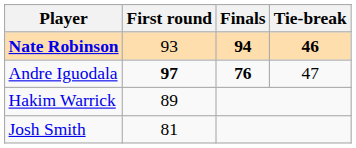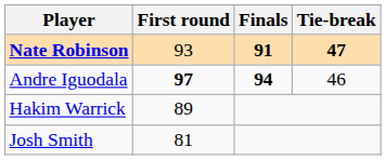 <table class="wikitable">
 <tr>
 <th>Player</th>
 <th>First round</th>
 <th>Finals</th>
 <th>Tie-break</th>
 </tr>
 <tr style="background:#ffdead; text-align:center;">
 <td align=left><strong><a href='#'>Nate Robinson</a></strong> </td>
 <td>93 </td>
-<td><strong>94</strong> </td>
-<td><strong>46</strong></td>
+<td><strong>91</strong> </td>
+<td><strong>47</strong></td>
 </tr>
 <tr align=center>
 <td align=left><a href='#'>Andre Iguodala</a> </td>
 <td><strong>97</strong> </td>
-<td><strong>76</strong> </td>
-<td>47</td>
+<td><strong>94</strong> </td>
+<td>46</td>
 </tr>
 <tr align=center>
 <td align=left><a href='#'>Hakim Warrick</a> </td>
 <td>89 </td>
 <td colspan=2></td>
 </tr>
 <tr align=center>
 <td align=left><a href='#'>Josh Smith</a> </td>
 <td>81 </td>
 <td colspan=2></td>
 </tr>
 </table>
